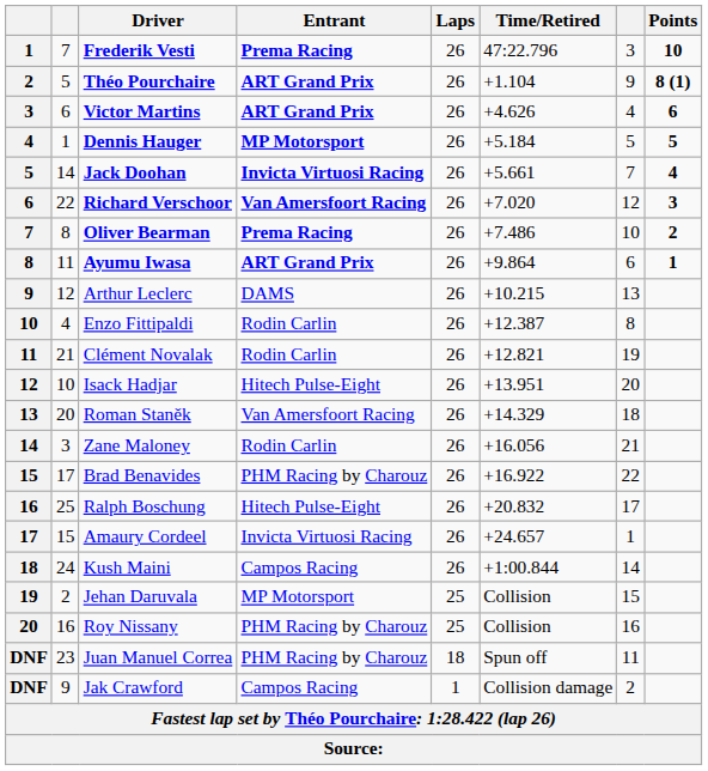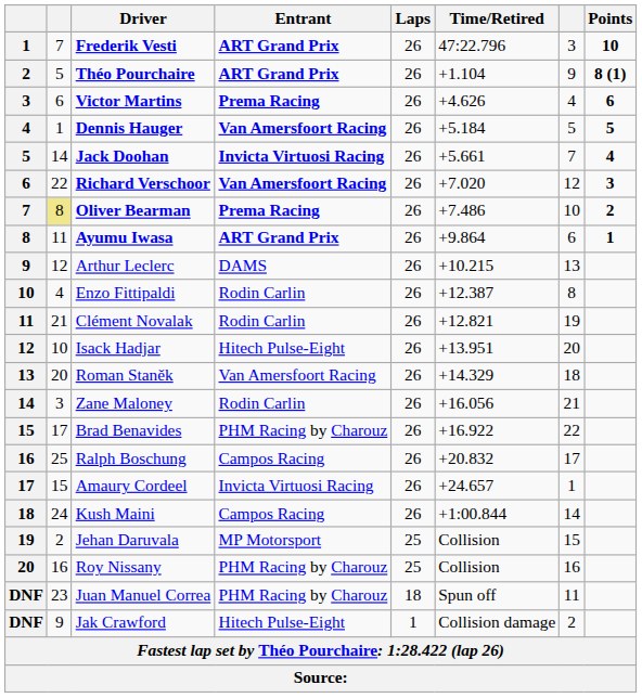 <table class="wikitable" style="font-size:85%">
 <tr>
 <th scope="col"></th>
 <th scope="col"></th>
 <th scope="col">Driver</th>
 <th scope="col">Entrant</th>
 <th scope="col">Laps</th>
 <th scope="col">Time/Retired</th>
 <th scope="col"></th>
 <th scope="col">Points</th>
 </tr>
 <tr>
 <th>1</th>
 <td align="center">7</td>
 <td> <strong><a href='#'>Frederik Vesti</a></strong></td>
-<td><strong><a href='#'>Prema Racing</a></strong></td>
+<td><strong><a href='#'>ART Grand Prix</a></strong></td>
 <td align="center">26</td>
 <td>47:22.796</td>
 <td align="center">3</td>
 <td align="center"><strong>10</strong></td>
 </tr>
 <tr>
 <th>2</th>
 <td align="center">5</td>
 <td> <strong><a href='#'>Théo Pourchaire</a></strong></td>
 <td><strong><a href='#'>ART Grand Prix</a></strong></td>
 <td align="center">26</td>
 <td>+1.104</td>
 <td align="center">9</td>
 <td align="center"><strong>8 (1)</strong></td>
 </tr>
 <tr>
 <th>3</th>
 <td align="center">6</td>
 <td> <strong><a href='#'>Victor Martins</a></strong></td>
-<td><strong><a href='#'>ART Grand Prix</a></strong></td>
+<td><strong><a href='#'>Prema Racing</a></strong></td>
 <td align="center">26</td>
 <td>+4.626</td>
 <td align="center">4</td>
 <td align="center"><strong>6</strong></td>
 </tr>
 <tr>
 <th>4</th>
 <td align="center">1</td>
 <td> <strong><a href='#'>Dennis Hauger</a></strong></td>
-<td><strong><a href='#'>MP Motorsport</a></strong></td>
+<td><strong><a href='#'>Van Amersfoort Racing</a></strong></td>
 <td align="center">26</td>
 <td>+5.184</td>
 <td align="center">5</td>
 <td align="center"><strong>5</strong></td>
 </tr>
 <tr>
 <th>5</th>
 <td align="center">14</td>
 <td> <strong><a href='#'>Jack Doohan</a></strong></td>
 <td><strong><a href='#'>Invicta Virtuosi Racing</a></strong></td>
 <td align="center">26</td>
 <td>+5.661</td>
 <td align="center">7</td>
 <td align="center"><strong>4</strong></td>
 </tr>
 <tr>
 <th>6</th>
 <td align="center">22</td>
 <td> <strong><a href='#'>Richard Verschoor</a></strong></td>
 <td><strong><a href='#'>Van Amersfoort Racing</a></strong></td>
 <td align="center">26</td>
 <td>+7.020</td>
 <td align="center">12</td>
 <td align="center"><strong>3</strong></td>
 </tr>
 <tr>
 <th>7</th>
-<td align="center">8</td>
+<td align="center" style="background: khaki;">8</td>
 <td> <strong><a href='#'>Oliver Bearman</a></strong></td>
 <td><strong><a href='#'>Prema Racing</a></strong></td>
 <td align="center">26</td>
 <td>+7.486</td>
 <td align="center">10</td>
 <td align="center"><strong>2</strong></td>
 </tr>
 <tr>
 <th>8</th>
 <td align="center">11</td>
 <td> <strong><a href='#'>Ayumu Iwasa</a></strong></td>
 <td><strong><a href='#'>ART Grand Prix</a></strong></td>
 <td align="center">26</td>
 <td>+9.864</td>
 <td align="center">6</td>
 <td align="center"><strong>1</strong></td>
 </tr>
 <tr>
 <th>9</th>
 <td align="center">12</td>
 <td> <a href='#'>Arthur Leclerc</a></td>
 <td><a href='#'>DAMS</a></td>
 <td align="center">26</td>
 <td>+10.215</td>
 <td align="center">13</td>
 <td align="center"></td>
 </tr>
 <tr>
 <th>10</th>
 <td align="center">4</td>
 <td> <a href='#'>Enzo Fittipaldi</a></td>
 <td><a href='#'>Rodin Carlin</a></td>
 <td align="center">26</td>
 <td>+12.387</td>
 <td align="center">8</td>
 <td align="center"></td>
 </tr>
 <tr>
 <th>11</th>
 <td align="center">21</td>
 <td> <a href='#'>Clément Novalak</a></td>
 <td><a href='#'>Rodin Carlin</a></td>
 <td align="center">26</td>
 <td>+12.821</td>
 <td align="center">19</td>
 <td align="center"></td>
 </tr>
 <tr>
 <th>12</th>
 <td align="center">10</td>
 <td> <a href='#'>Isack Hadjar</a></td>
 <td><a href='#'>Hitech Pulse-Eight</a></td>
 <td align="center">26</td>
 <td>+13.951</td>
 <td align="center">20</td>
 <td align="center"></td>
 </tr>
 <tr>
 <th>13</th>
 <td align="center">20</td>
 <td> <a href='#'>Roman Staněk</a></td>
 <td><a href='#'>Van Amersfoort Racing</a></td>
 <td align="center">26</td>
 <td>+14.329</td>
 <td align="center">18</td>
 <td align="center"></td>
 </tr>
 <tr>
 <th>14</th>
 <td align="center">3</td>
 <td> <a href='#'>Zane Maloney</a></td>
 <td><a href='#'>Rodin Carlin</a></td>
 <td align="center">26</td>
 <td>+16.056</td>
 <td align="center">21</td>
 <td align="center"></td>
 </tr>
 <tr>
 <th>15</th>
 <td align="center">17</td>
 <td> <a href='#'>Brad Benavides</a></td>
 <td><a href='#'>PHM Racing</a> by <a href='#'>Charouz</a></td>
 <td align="center">26</td>
 <td>+16.922</td>
 <td align="center">22</td>
 <td align="center"></td>
 </tr>
 <tr>
 <th>16</th>
 <td align="center">25</td>
 <td> <a href='#'>Ralph Boschung</a></td>
-<td><a href='#'>Hitech Pulse-Eight</a></td>
+<td><a href='#'>Campos Racing</a></td>
 <td align="center">26</td>
 <td>+20.832</td>
 <td align="center">17</td>
 <td align="center"></td>
 </tr>
 <tr>
 <th>17</th>
 <td align="center">15</td>
 <td> <a href='#'>Amaury Cordeel</a></td>
 <td><a href='#'>Invicta Virtuosi Racing</a></td>
 <td align="center">26</td>
 <td>+24.657</td>
 <td align="center">1</td>
 <td align="center"></td>
 </tr>
 <tr>
 <th>18</th>
 <td align="center">24</td>
 <td> <a href='#'>Kush Maini</a></td>
 <td><a href='#'>Campos Racing</a></td>
 <td align="center">26</td>
 <td>+1:00.844</td>
 <td align="center">14</td>
 <td align="center"></td>
 </tr>
 <tr>
 <th>19</th>
 <td align="center">2</td>
 <td> <a href='#'>Jehan Daruvala</a></td>
 <td><a href='#'>MP Motorsport</a></td>
 <td align="center">25</td>
 <td>Collision</td>
 <td align="center">15</td>
 <td align="center"></td>
 </tr>
 <tr>
 <th>20</th>
 <td align="center">16</td>
 <td> <a href='#'>Roy Nissany</a></td>
 <td><a href='#'>PHM Racing</a> by <a href='#'>Charouz</a></td>
 <td align="center">25</td>
 <td>Collision</td>
 <td align="center">16</td>
 <td align="center"></td>
 </tr>
 <tr>
 <th>DNF</th>
 <td align="center">23</td>
 <td> <a href='#'>Juan Manuel Correa</a></td>
 <td><a href='#'>PHM Racing</a> by <a href='#'>Charouz</a></td>
 <td align="center">18</td>
 <td>Spun off</td>
 <td align="center">11</td>
 <td align="center"></td>
 </tr>
 <tr>
 <th>DNF</th>
 <td align="center">9</td>
 <td> <a href='#'>Jak Crawford</a></td>
-<td><a href='#'>Campos Racing</a></td>
+<td><a href='#'>Hitech Pulse-Eight</a></td>
 <td align="center">1</td>
 <td>Collision damage</td>
 <td align="center">2</td>
 <td align="center"></td>
 </tr>
 <tr>
 <th colspan="8"><em>Fastest lap set by</em> <strong> <a href='#'>Théo Pourchaire</a><strong><em>: 1:28.422 (lap 26)<em></th>
 </tr>
 <tr>
 <th colspan="8">Source:</th>
 </tr>
 </table>
